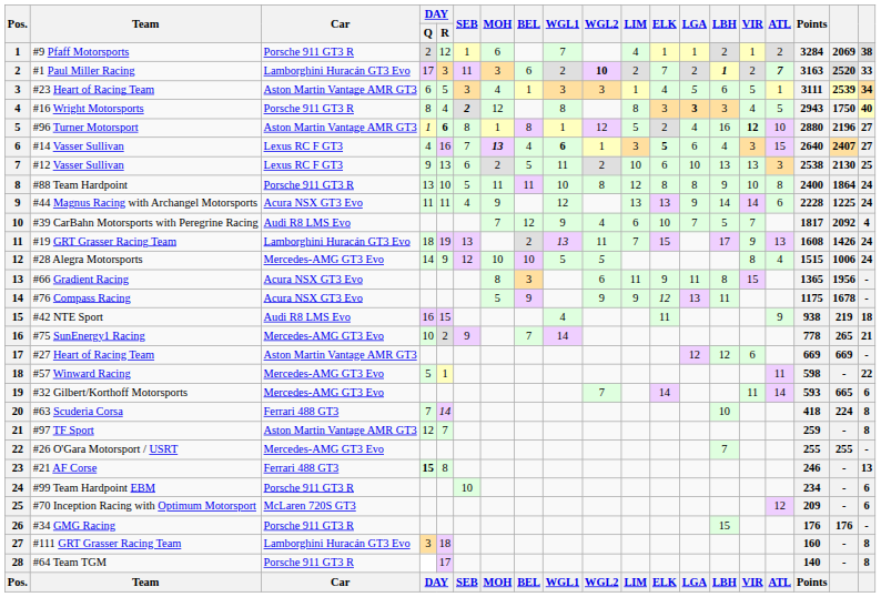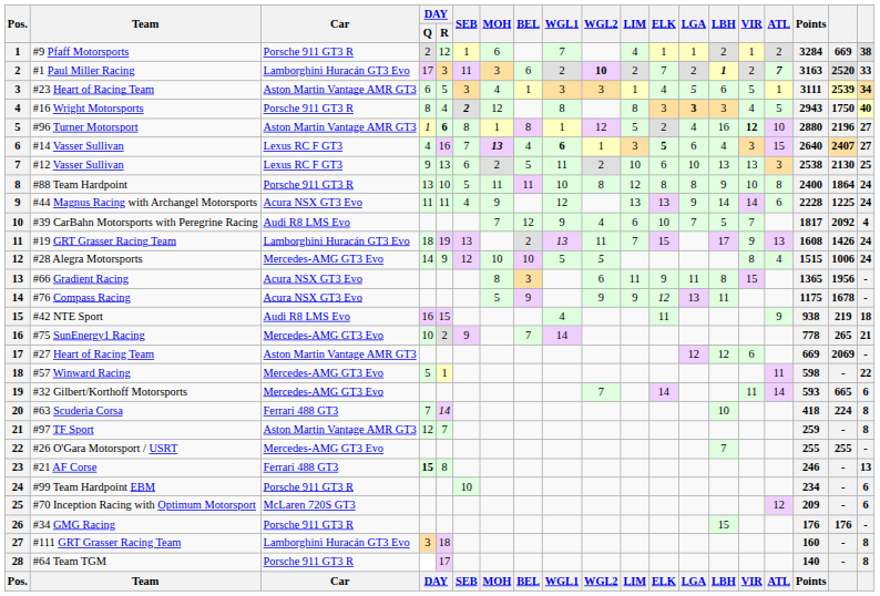 <table class="wikitable" style="font-size:85%;">
 <tr>
 <th rowspan="2">Pos.</th>
 <th rowspan="2">Team</th>
 <th rowspan="2">Car</th>
 <th colspan="2"><a href='#'>DAY</a></th>
 <th rowspan="2"><a href='#'>SEB</a></th>
 <th rowspan="2"><a href='#'>MOH</a></th>
 <th rowspan="2"><a href='#'>BEL</a></th>
 <th rowspan="2"><a href='#'>WGL1</a></th>
 <th rowspan="2"><a href='#'>WGL2</a></th>
 <th rowspan="2"><a href='#'>LIM</a></th>
 <th rowspan="2"><a href='#'>ELK</a></th>
 <th rowspan="2"><a href='#'>LGA</a></th>
 <th rowspan="2"><a href='#'>LBH</a></th>
 <th rowspan="2"><a href='#'>VIR</a></th>
 <th rowspan="2"><a href='#'>ATL</a></th>
 <th rowspan="2">Points</th>
 <th rowspan="2"></th>
 <th rowspan="2"></th>
 </tr>
 <tr>
 <th>Q</th>
 <th>R</th>
 </tr>
 <tr>
 <th>1</th>
 <td>#9 <a href='#'>Pfaff Motorsports</a></td>
 <td><a href='#'>Porsche 911 GT3 R</a></td>
 <td style="background:#dfdfdf;" align="center">2</td>
 <td style="background:#dfffdf;" align="center">12</td>
 <td style="background:#ffffbf;" align="center">1</td>
 <td style="background:#dfffdf;" align="center">6</td>
 <td></td>
 <td style="background:#dfffdf;" align="center">7</td>
 <td></td>
 <td style="background:#dfffdf;" align="center">4</td>
 <td style="background:#ffffbf;" align="center">1</td>
 <td style="background:#ffffbf;" align="center">1</td>
 <td style="background:#dfdfdf;" align="center">2</td>
 <td style="background:#ffffbf;" align="center">1</td>
 <td style="background:#dfdfdf;" align="center">2</td>
 <th>3284</th>
-<th>2069</th>
+<th>669</th>
 <th style="background:#dfdfdf;">38</th>
 </tr>
 <tr>
 <th>2</th>
 <td>#1 <a href='#'>Paul Miller Racing</a></td>
 <td><a href='#'>Lamborghini Huracán GT3 Evo</a></td>
 <td style="background:#efcfff;" align="center">17</td>
 <td style="background:#ffdf9f;" align="center">3</td>
 <td style="background:#efcfff;" align="center">11</td>
 <td style="background:#ffdf9f;" align="center">3</td>
 <td style="background:#dfffdf;" align="center">6</td>
 <td style="background:#dfdfdf;" align="center">2</td>
 <td style="background:#efcfff;" align="center"><strong>10</strong></td>
 <td style="background:#dfdfdf;" align="center">2</td>
 <td style="background:#dfffdf;" align="center">7</td>
 <td style="background:#dfdfdf;" align="center">2</td>
 <td style="background:#ffffbf;" align="center"><strong><em>1</em></strong></td>
 <td style="background:#dfdfdf;" align="center">2</td>
 <td style="background:#dfffdf;" align="center"><strong><em>7</em></strong></td>
 <th>3163</th>
 <th style="background:#dfdfdf;">2520</th>
 <th>33</th>
 </tr>
 <tr>
 <th>3</th>
 <td>#23 <a href='#'>Heart of Racing Team</a></td>
 <td><a href='#'>Aston Martin Vantage AMR GT3</a></td>
 <td style="background:#dfffdf;" align="center">6</td>
 <td style="background:#dfffdf;" align="center">5</td>
 <td style="background:#ffdf9f;" align="center">3</td>
 <td style="background:#dfffdf;" align="center">4</td>
 <td style="background:#ffffbf;" align="center">1</td>
 <td style="background:#ffdf9f;" align="center">3</td>
 <td style="background:#ffdf9f;" align="center">3</td>
 <td style="background:#ffffbf;" align="center">1</td>
 <td style="background:#dfffdf;" align="center">4</td>
 <td style="background:#dfffdf;" align="center"><em>5</em></td>
 <td style="background:#dfffdf;" align="center">6</td>
 <td style="background:#dfffdf;" align="center">5</td>
 <td style="background:#ffffbf;" align="center">1</td>
 <th>3111</th>
 <th style="background:#ffffbf;" align="center">2539</th>
 <th style="background:#ffdf9f;" align="center">34</th>
 </tr>
 <tr>
 <th>4</th>
 <td>#16 <a href='#'>Wright Motorsports</a></td>
 <td><a href='#'>Porsche 911 GT3 R</a></td>
 <td style="background:#dfffdf;" align="center">8</td>
 <td style="background:#dfffdf;" align="center">4</td>
 <td style="background:#dfdfdf;" align="center"><strong><em>2</em></strong></td>
 <td style="background:#dfffdf;" align="center">12</td>
 <td></td>
 <td style="background:#dfffdf;" align="center">8</td>
 <td></td>
 <td style="background:#dfffdf;" align="center">8</td>
 <td style="background:#ffdf9f;" align="center">3</td>
 <td style="background:#ffdf9f;" align="center"><strong>3</strong></td>
 <td style="background:#ffdf9f;" align="center">3</td>
 <td style="background:#dfffdf;" align="center">4</td>
 <td style="background:#dfffdf;" align="center">5</td>
 <th>2943</th>
 <th>1750</th>
 <th style="background:#ffffbf;" align="center">40</th>
 </tr>
 <tr>
 <th>5</th>
 <td>#96 <a href='#'>Turner Motorsport</a></td>
 <td><a href='#'>Aston Martin Vantage AMR GT3</a></td>
 <td style="background:#ffffbf;" align="center"><em>1</em></td>
 <td style="background:#dfffdf;" align="center"><strong>6</strong></td>
 <td style="background:#dfffdf;" align="center">8</td>
 <td style="background:#ffffbf;" align="center">1</td>
 <td style="background:#efcfff;" align="center">8</td>
 <td style="background:#ffffbf;" align="center">1</td>
 <td style="background:#efcfff;" align="center">12</td>
 <td style="background:#dfffdf;" align="center">5</td>
 <td style="background:#dfdfdf;" align="center">2</td>
 <td style="background:#dfffdf;" align="center">4</td>
 <td style="background:#dfffdf;" align="center">16</td>
 <td style="background:#dfffdf;" align="center"><strong>12</strong></td>
 <td style="background:#efcfff;" align="center">10</td>
 <th>2880</th>
 <th>2196</th>
 <th>27</th>
 </tr>
 <tr>
 <th>6</th>
 <td>#14 <a href='#'>Vasser Sullivan</a></td>
 <td><a href='#'>Lexus RC F GT3</a></td>
 <td style="background:#dfffdf;" align="center">4</td>
 <td style="background:#efcfff;" align="center">16</td>
 <td style="background:#dfffdf;" align="center">7</td>
 <td style="background:#efcfff;" align="center"><strong><em>13</em></strong></td>
 <td style="background:#dfffdf;" align="center">4</td>
 <td style="background:#dfffdf;" align="center"><strong>6</strong></td>
 <td style="background:#ffffbf;" align="center">1</td>
 <td style="background:#ffdf9f;" align="center">3</td>
 <td style="background:#dfffdf;" align="center"><strong>5</strong></td>
 <td style="background:#dfffdf;" align="center">6</td>
 <td style="background:#dfffdf;" align="center">4</td>
 <td style="background:#ffdf9f;" align="center">3</td>
 <td style="background:#efcfff;" align="center">15</td>
 <th>2640</th>
 <th style="background:#ffdf9f;">2407</th>
 <th>27</th>
 </tr>
 <tr>
 <th>7</th>
 <td>#12 <a href='#'>Vasser Sullivan</a></td>
 <td><a href='#'>Lexus RC F GT3</a></td>
 <td style="background:#dfffdf;" align="center">9</td>
 <td style="background:#dfffdf;" align="center">13</td>
 <td style="background:#dfffdf;" align="center">6</td>
 <td style="background:#dfdfdf;" align="center">2</td>
 <td style="background:#dfffdf;" align="center">5</td>
 <td style="background:#dfffdf;" align="center">11</td>
 <td style="background:#dfdfdf;" align="center">2</td>
 <td style="background:#dfffdf;" align="center">10</td>
 <td style="background:#dfffdf;" align="center">6</td>
 <td style="background:#dfffdf;" align="center">10</td>
 <td style="background:#dfffdf;" align="center">13</td>
 <td style="background:#dfffdf;" align="center">13</td>
 <td style="background:#ffdf9f;" align="center">3</td>
 <th>2538</th>
 <th>2130</th>
 <th>25</th>
 </tr>
 <tr>
 <th>8</th>
 <td>#88 Team Hardpoint</td>
 <td><a href='#'>Porsche 911 GT3 R</a></td>
 <td style="background:#dfffdf;" align="center">13</td>
 <td style="background:#dfffdf;" align="center">10</td>
 <td style="background:#dfffdf;" align="center">5</td>
 <td style="background:#dfffdf;" align="center">11</td>
 <td style="background:#efcfff;" align="center">11</td>
 <td style="background:#dfffdf;" align="center">10</td>
 <td style="background:#dfffdf;" align="center">8</td>
 <td style="background:#dfffdf;" align="center">12</td>
 <td style="background:#dfffdf;" align="center">8</td>
 <td style="background:#dfffdf;" align="center">8</td>
 <td style="background:#dfffdf;" align="center">9</td>
 <td style="background:#dfffdf;" align="center">10</td>
 <td style="background:#dfffdf;" align="center">8</td>
 <th>2400</th>
 <th>1864</th>
 <th>24</th>
 </tr>
 <tr>
 <th>9</th>
 <td>#44 <a href='#'>Magnus Racing</a> with Archangel Motorsports</td>
 <td><a href='#'>Acura NSX GT3 Evo</a></td>
 <td style="background:#dfffdf;" align="center">11</td>
 <td style="background:#dfffdf;" align="center">11</td>
 <td style="background:#dfffdf;" align="center">4</td>
 <td style="background:#dfffdf;" align="center">9</td>
 <td></td>
 <td style="background:#dfffdf;" align="center">12</td>
 <td></td>
 <td style="background:#dfffdf;" align="center">13</td>
 <td style="background:#efcfff;" align="center">13</td>
 <td style="background:#dfffdf;" align="center">9</td>
 <td style="background:#dfffdf;" align="center">14</td>
 <td style="background:#efcfff;" align="center">14</td>
 <td style="background:#dfffdf;" align="center">6</td>
 <th>2228</th>
 <th>1225</th>
 <th>24</th>
 </tr>
 <tr>
 <th>10</th>
 <td>#39 CarBahn Motorsports with Peregrine Racing</td>
 <td><a href='#'>Audi R8 LMS Evo</a></td>
 <td></td>
 <td></td>
 <td></td>
 <td style="background:#dfffdf;" align="center">7</td>
 <td style="background:#dfffdf;" align="center">12</td>
 <td style="background:#dfffdf;" align="center">9</td>
 <td style="background:#dfffdf;" align="center">4</td>
 <td style="background:#dfffdf;" align="center">6</td>
 <td style="background:#dfffdf;" align="center">10</td>
 <td style="background:#dfffdf;" align="center">7</td>
 <td style="background:#dfffdf;" align="center">5</td>
 <td style="background:#dfffdf;" align="center">7</td>
 <td></td>
 <th>1817</th>
 <th>2092</th>
 <th>4</th>
 </tr>
 <tr>
 <th>11</th>
 <td>#19 <a href='#'>GRT Grasser Racing Team</a></td>
 <td><a href='#'>Lamborghini Huracán GT3 Evo</a></td>
 <td style="background:#dfffdf;" align="center">18</td>
 <td style="background:#efcfff;" align="center">19</td>
 <td style="background:#efcfff;" align="center">13</td>
 <td></td>
 <td style="background:#dfdfdf;" align="center">2</td>
 <td style="background:#efcfff;" align="center"><em>13</em></td>
 <td style="background:#dfffdf;" align="center">11</td>
 <td style="background:#dfffdf;" align="center">7</td>
 <td style="background:#efcfff;" align="center">15</td>
 <td></td>
 <td style="background:#efcfff;" align="center">17</td>
 <td style="background:#dfffdf;" align="center"><em>9</em></td>
 <td style="background:#efcfff;" align="center">13</td>
 <th>1608</th>
 <th>1426</th>
 <th>24</th>
 </tr>
 <tr>
 <th>12</th>
 <td>#28 Alegra Motorsports</td>
 <td><a href='#'>Mercedes-AMG GT3 Evo</a></td>
 <td style="background:#dfffdf;" align="center">14</td>
 <td style="background:#dfffdf;" align="center">9</td>
 <td style="background:#efcfff;" align="center">12</td>
 <td style="background:#dfffdf;" align="center">10</td>
 <td style="background:#efcfff;" align="center">10</td>
 <td style="background:#dfffdf;" align="center">5</td>
 <td style="background:#dfffdf;" align="center"><em>5</em></td>
 <td></td>
 <td></td>
 <td></td>
 <td></td>
 <td style="background:#dfffdf;" align="center">8</td>
 <td style="background:#dfffdf;" align="center">4</td>
 <th>1515</th>
 <th>1006</th>
 <th>24</th>
 </tr>
 <tr>
 <th>13</th>
 <td>#66 <a href='#'>Gradient Racing</a></td>
 <td><a href='#'>Acura NSX GT3 Evo</a></td>
 <td></td>
 <td></td>
 <td></td>
 <td style="background:#dfffdf;" align="center">8</td>
 <td style="background:#ffdf9f;" align="center">3</td>
 <td></td>
 <td style="background:#dfffdf;" align="center">6</td>
 <td style="background:#dfffdf;" align="center">11</td>
 <td style="background:#dfffdf;" align="center">9</td>
 <td style="background:#dfffdf;" align="center">11</td>
 <td style="background:#dfffdf;" align="center">8</td>
 <td style="background:#efcfff;" align="center">15</td>
 <td></td>
 <th>1365</th>
 <th>1956</th>
 <th>-</th>
 </tr>
 <tr>
 <th>14</th>
 <td>#76 <a href='#'>Compass Racing</a></td>
 <td><a href='#'>Acura NSX GT3 Evo</a></td>
 <td></td>
 <td></td>
 <td></td>
 <td style="background:#dfffdf;" align="center">5</td>
 <td style="background:#efcfff;" align="center">9</td>
 <td></td>
 <td style="background:#dfffdf;" align="center">9</td>
 <td style="background:#dfffdf;" align="center">9</td>
 <td style="background:#dfffdf;" align="center"><em>12</em></td>
 <td style="background:#efcfff;" align="center">13</td>
 <td style="background:#dfffdf;" align="center">11</td>
 <td></td>
 <td></td>
 <th>1175</th>
 <th>1678</th>
 <th>-</th>
 </tr>
 <tr>
 <th>15</th>
 <td>#42 NTE Sport</td>
 <td><a href='#'>Audi R8 LMS Evo</a></td>
 <td style="background:#efcfff;" align="center">16</td>
 <td style="background:#efcfff;" align="center">15</td>
 <td></td>
 <td></td>
 <td></td>
 <td style="background:#dfffdf;" align="center">4</td>
 <td></td>
 <td></td>
 <td style="background:#dfffdf;" align="center">11</td>
 <td></td>
 <td></td>
 <td></td>
 <td style="background:#dfffdf;" align="center">9</td>
 <th>938</th>
 <th>219</th>
 <th>18</th>
 </tr>
 <tr>
 <th>16</th>
 <td>#75 <a href='#'>SunEnergy1 Racing</a></td>
 <td><a href='#'>Mercedes-AMG GT3 Evo</a></td>
 <td style="background:#dfffdf;" align="center">10</td>
 <td style="background:#dfdfdf;" align="center">2</td>
 <td style="background:#efcfff;" align="center">9</td>
 <td></td>
 <td style="background:#dfffdf;" align="center">7</td>
 <td style="background:#efcfff;" align="center">14</td>
 <td></td>
 <td></td>
 <td></td>
 <td></td>
 <td></td>
 <td></td>
 <td></td>
 <th>778</th>
 <th>265</th>
 <th>21</th>
 </tr>
 <tr>
 <th>17</th>
 <td>#27 <a href='#'>Heart of Racing Team</a></td>
 <td><a href='#'>Aston Martin Vantage AMR GT3</a></td>
 <td></td>
 <td></td>
 <td></td>
 <td></td>
 <td></td>
 <td></td>
 <td></td>
 <td></td>
 <td></td>
 <td style="background:#efcfff;" align="center">12</td>
 <td style="background:#dfffdf;" align="center">12</td>
 <td style="background:#dfffdf;" align="center">6</td>
 <td></td>
 <th>669</th>
-<th>669</th>
+<th>2069</th>
 <th>-</th>
 </tr>
 <tr>
 <th>18</th>
 <td>#57 <a href='#'>Winward Racing</a></td>
 <td><a href='#'>Mercedes-AMG GT3 Evo</a></td>
 <td style="background:#dfffdf;" align="center">5</td>
 <td style="background:#ffffbf;" align="center">1</td>
 <td></td>
 <td></td>
 <td></td>
 <td></td>
 <td></td>
 <td></td>
 <td></td>
 <td></td>
 <td></td>
 <td></td>
 <td style="background:#efcfff;" align="center">11</td>
 <th>598</th>
 <th>-</th>
 <th>22</th>
 </tr>
 <tr>
 <th>19</th>
 <td>#32 Gilbert/Korthoff Motorsports</td>
 <td><a href='#'>Mercedes-AMG GT3 Evo</a></td>
 <td></td>
 <td></td>
 <td></td>
 <td></td>
 <td></td>
 <td></td>
 <td style="background:#dfffdf;" align="center">7</td>
 <td></td>
 <td style="background:#efcfff;" align="center">14</td>
 <td></td>
 <td></td>
 <td style="background:#dfffdf;" align="center">11</td>
 <td style="background:#efcfff;" align="center">14</td>
 <th>593</th>
 <th>665</th>
 <th>6</th>
 </tr>
 <tr>
 <th>20</th>
 <td>#63 <a href='#'>Scuderia Corsa</a></td>
 <td><a href='#'>Ferrari 488 GT3</a></td>
 <td style="background:#dfffdf;" align="center">7</td>
 <td style="background:#efcfff;" align="center"><em>14</em></td>
 <td></td>
 <td></td>
 <td></td>
 <td></td>
 <td></td>
 <td></td>
 <td></td>
 <td></td>
 <td style="background:#dfffdf;" align="center">10</td>
 <td></td>
 <td></td>
 <th>418</th>
 <th>224</th>
 <th>8</th>
 </tr>
 <tr>
 <th>21</th>
 <td>#97 <a href='#'>TF Sport</a></td>
 <td><a href='#'>Aston Martin Vantage AMR GT3</a></td>
 <td style="background:#dfffdf;" align="center">12</td>
 <td style="background:#dfffdf;" align="center">7</td>
 <td></td>
 <td></td>
 <td></td>
 <td></td>
 <td></td>
 <td></td>
 <td></td>
 <td></td>
 <td></td>
 <td></td>
 <td></td>
 <th>259</th>
 <th>-</th>
 <th>8</th>
 </tr>
 <tr>
 <th>22</th>
 <td>#26 O'Gara Motorsport / <a href='#'>USRT</a></td>
 <td><a href='#'>Mercedes-AMG GT3 Evo</a></td>
 <td></td>
 <td></td>
 <td></td>
 <td></td>
 <td></td>
 <td></td>
 <td></td>
 <td></td>
 <td></td>
 <td></td>
 <td style="background:#dfffdf;" align="center">7</td>
 <td></td>
 <td></td>
 <th>255</th>
 <th>255</th>
 <th>-</th>
 </tr>
 <tr>
 <th>23</th>
 <td>#21 <a href='#'>AF Corse</a></td>
 <td><a href='#'>Ferrari 488 GT3</a></td>
 <td style="background:#dfffdf;" align="center"><strong>15</strong></td>
 <td style="background:#dfffdf;" align="center">8</td>
 <td></td>
 <td></td>
 <td></td>
 <td></td>
 <td></td>
 <td></td>
 <td></td>
 <td></td>
 <td></td>
 <td></td>
 <td></td>
 <th>246</th>
 <th>-</th>
 <th>13</th>
 </tr>
 <tr>
 <th>24</th>
 <td>#99 Team Hardpoint <a href='#'>EBM</a></td>
 <td><a href='#'>Porsche 911 GT3 R</a></td>
 <td></td>
 <td></td>
 <td style="background:#dfffdf;" align="center">10</td>
 <td></td>
 <td></td>
 <td></td>
 <td></td>
 <td></td>
 <td></td>
 <td></td>
 <td></td>
 <td></td>
 <td></td>
 <th>234</th>
 <th>-</th>
 <th>6</th>
 </tr>
 <tr>
 <th>25</th>
 <td>#70 Inception Racing with <a href='#'>Optimum Motorsport</a></td>
 <td><a href='#'>McLaren 720S GT3</a></td>
 <td></td>
 <td></td>
 <td></td>
 <td></td>
 <td></td>
 <td></td>
 <td></td>
 <td></td>
 <td></td>
 <td></td>
 <td></td>
 <td></td>
 <td style="background:#efcfff;" align="center">12</td>
 <th>209</th>
 <th>-</th>
 <th>6</th>
 </tr>
 <tr>
 <th>26</th>
 <td>#34 <a href='#'>GMG Racing</a></td>
 <td><a href='#'>Porsche 911 GT3 R</a></td>
 <td></td>
 <td></td>
 <td></td>
 <td></td>
 <td></td>
 <td></td>
 <td></td>
 <td></td>
 <td></td>
 <td></td>
 <td style="background:#dfffdf;" align="center">15</td>
 <td></td>
 <td></td>
 <th>176</th>
 <th>176</th>
 <th>-</th>
 </tr>
 <tr>
 <th>27</th>
 <td>#111 <a href='#'>GRT Grasser Racing Team</a></td>
 <td><a href='#'>Lamborghini Huracán GT3 Evo</a></td>
 <td style="background:#ffdf9f;" align="center">3</td>
 <td style="background:#efcfff;" align="center">18</td>
 <td></td>
 <td></td>
 <td></td>
 <td></td>
 <td></td>
 <td></td>
 <td></td>
 <td></td>
 <td></td>
 <td></td>
 <td></td>
 <th>160</th>
 <th>-</th>
 <th>8</th>
 </tr>
 <tr>
 <th>28</th>
 <td>#64 Team TGM</td>
 <td><a href='#'>Porsche 911 GT3 R</a></td>
 <td style="background:#ffffff;" align="center"></td>
 <td style="background:#efcfff;" align="center">17</td>
 <td></td>
 <td></td>
 <td></td>
 <td></td>
 <td></td>
 <td></td>
 <td></td>
 <td></td>
 <td></td>
 <td></td>
 <td></td>
 <th>140</th>
 <th>-</th>
 <th>8</th>
 </tr>
 <tr>
 <th>Pos.</th>
 <th>Team</th>
 <th>Car</th>
 <th colspan="2"><a href='#'>DAY</a></th>
 <th><a href='#'>SEB</a></th>
 <th><a href='#'>MOH</a></th>
 <th><a href='#'>BEL</a></th>
 <th><a href='#'>WGL1</a></th>
 <th><a href='#'>WGL2</a></th>
 <th><a href='#'>LIM</a></th>
 <th><a href='#'>ELK</a></th>
 <th><a href='#'>LGA</a></th>
 <th><a href='#'>LBH</a></th>
 <th><a href='#'>VIR</a></th>
 <th><a href='#'>ATL</a></th>
 <th>Points</th>
 <th></th>
 <th></th>
 </tr>
 </table>
